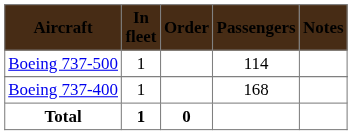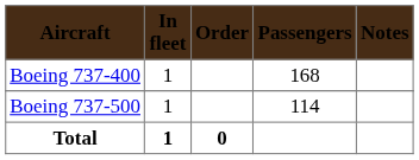 <table class="toccolours" border="1" cellpadding="3" style="margin:1em auto; border-collapse:collapse">
 <tr style="background:#472c15;">
 <th><span>Aircraft</span></th>
 <th style="width:25px;"><span>In fleet</span></th>
 <th><span>Order</span></th>
 <th><span>Passengers</span></th>
 <th><span>Notes</span></th>
 </tr>
 <tr>
-<td><a href='#'>Boeing 737-500</a></td>
+<td><a href='#'>Boeing 737-400</a></td>
 <td align=center>1</td>
 <td align=center></td>
-<td align=center>114</td>
+<td align=center>168</td>
 <td align="center"></td>
 </tr>
 <tr>
 </tr>
 <tr>
-<td><a href='#'>Boeing 737-400</a></td>
+<td><a href='#'>Boeing 737-500</a></td>
 <td align=center>1</td>
 <td align=center></td>
-<td align=center>168</td>
+<td align=center>114</td>
 <td align="center"></td>
 </tr>
 <tr>
 <td align="center"><strong>Total</strong></td>
 <td align="center"><strong>1</strong></td>
 <td align="center"><strong>0</strong></td>
 <td align="center"></td>
 <td></td>
 </tr>
 </table>
